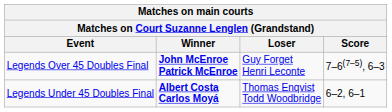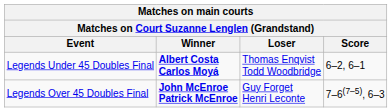 <table class="wikitable">
 <tr>
 <th colspan=4 style=white-space:nowrap>Matches on main courts</th>
 </tr>
 <tr>
 <th colspan=4>Matches on <a href='#'>Court Suzanne Lenglen</a> (Grandstand)</th>
 </tr>
 <tr>
 <th>Event</th>
 <th>Winner</th>
 <th>Loser</th>
 <th>Score</th>
 </tr>
 <tr>
+<td><a href='#'>Legends Under 45 Doubles Final</a></td>
+<td> <strong><a href='#'>Albert Costa</a> <br>  <a href='#'>Carlos Moyá</a></strong></td>
+<td> <a href='#'>Thomas Enqvist</a> <br>  <a href='#'>Todd Woodbridge</a></td>
+<td>6–2, 6–1</td>
+</tr>
+<tr>
 <td><a href='#'>Legends Over 45 Doubles Final</a></td>
 <td> <strong><a href='#'>John McEnroe</a> <br>  <a href='#'>Patrick McEnroe</a></strong></td>
 <td> <a href='#'>Guy Forget</a> <br>  <a href='#'>Henri Leconte</a></td>
 <td>7–6<sup>(7–5)</sup>, 6–3</td>
 </tr>
-<tr>
-<td><a href='#'>Legends Under 45 Doubles Final</a></td>
-<td> <strong><a href='#'>Albert Costa</a> <br>  <a href='#'>Carlos Moyá</a></strong></td>
-<td> <a href='#'>Thomas Enqvist</a> <br>  <a href='#'>Todd Woodbridge</a></td>
-<td>6–2, 6–1</td>
-</tr>
 </table>
